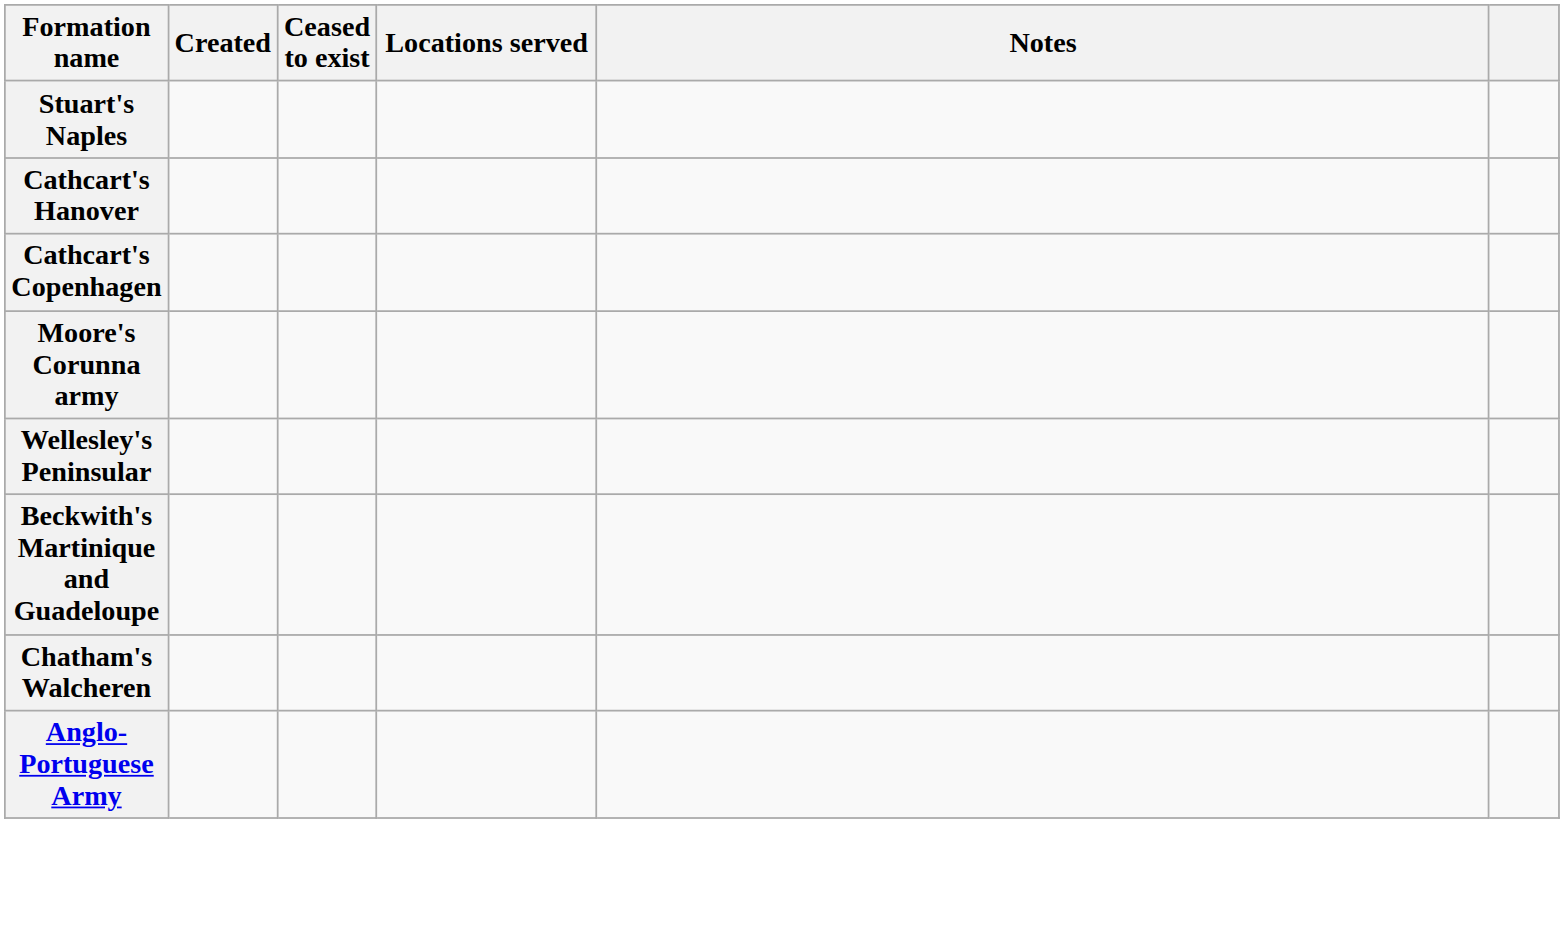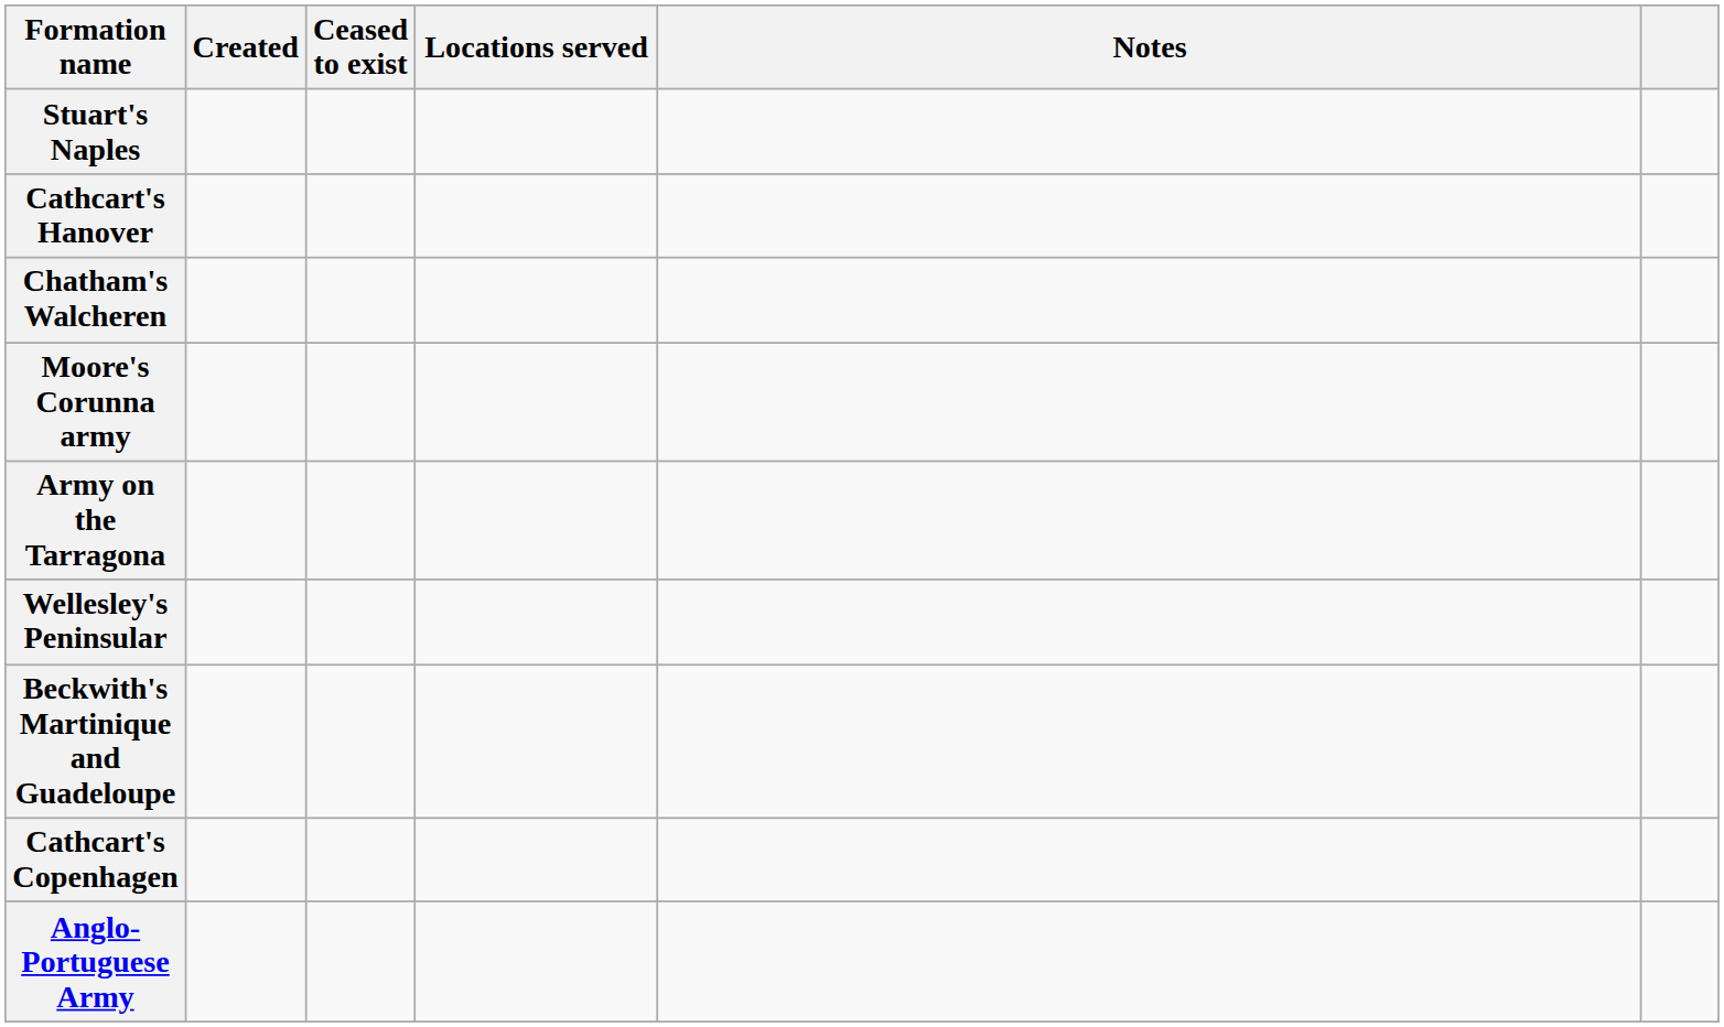 <table class="wikitable sortable plainrowheaders" style="text-align: left; border-spacing: 2px; border: 1px solid darkgray; width: 100%;">
 <tr>
 <th width="5%" scope="col">Formation name</th>
 <th width=5% scope="col">Created</th>
 <th width=5% scope="col">Ceased to exist</th>
 <th class=unsortable width=15% scope="col">Locations served</th>
 <th class=unsortable width=65% scope="col">Notes</th>
 <th class=unsortable width=5% scope="col"></th>
 </tr>
 <tr>
 <th scope="row" style="text-align:center;">Stuart's Naples</th>
 <td align="center"></td>
 <td align="center"></td>
 <td align="center"></td>
 <td align="center"></td>
 <td align="center"></td>
 </tr>
 <tr>
 <th scope="row" style="text-align:center;">Cathcart's Hanover</th>
 <td align="center"></td>
 <td align="center"></td>
 <td align="center"></td>
 <td align="center"></td>
 <td align="center"></td>
 </tr>
 <tr>
-<th scope="row" style="text-align:center;">Cathcart's Copenhagen</th>
+<th scope="row" style="text-align:center;">Chatham's Walcheren</th>
 <td align="center"></td>
 <td align="center"></td>
 <td align="center"></td>
 <td align="center"></td>
 <td align="center"></td>
 </tr>
 <tr>
 <th scope="row" style="text-align:center;">Moore's Corunna army</th>
+<td align="center"></td>
+<td align="center"></td>
+<td align="center"></td>
+<td align="center"></td>
+<td align="center"></td>
+</tr>
+<tr>
+<th scope="row" style="text-align:center;">Army on the Tarragona</th>
 <td align="center"></td>
 <td align="center"></td>
 <td align="center"></td>
 <td align="center"></td>
 <td align="center"></td>
 </tr>
 <tr>
 <th scope="row" style="text-align:center;">Wellesley's Peninsular</th>
 <td align="center"></td>
 <td align="center"></td>
 <td align="center"></td>
 <td align="center"></td>
 <td align="center"></td>
 </tr>
 <tr>
 <th scope="row" style="text-align:center;">Beckwith's Martinique and Guadeloupe</th>
 <td align="center"></td>
 <td align="center"></td>
 <td align="center"></td>
 <td align="center"></td>
 <td align="center"></td>
 </tr>
 <tr>
-<th scope="row" style="text-align:center;">Chatham's Walcheren</th>
+<th scope="row" style="text-align:center;">Cathcart's Copenhagen</th>
 <td align="center"></td>
 <td align="center"></td>
 <td align="center"></td>
 <td align="center"></td>
 <td align="center"></td>
 </tr>
 <tr>
 <th scope="row" style="text-align:center;"><a href='#'>Anglo-Portuguese Army</a></th>
 <td align="center"></td>
 <td align="center"></td>
 <td align="center"></td>
 <td align="center"></td>
 <td align="center"></td>
 </tr>
 </table>
